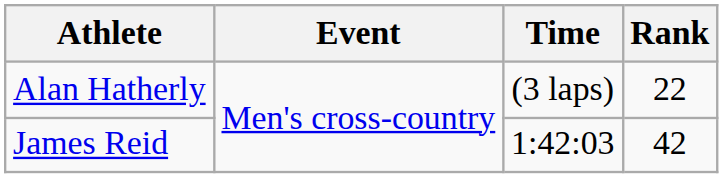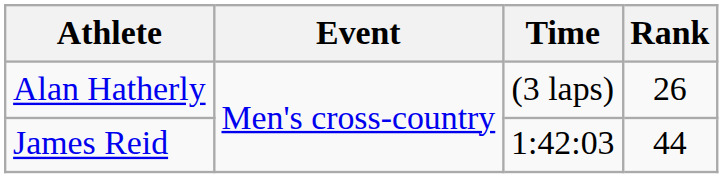 <table class="wikitable" style="font-size:90%">
 <tr>
 <th>Athlete</th>
 <th>Event</th>
 <th>Time</th>
 <th>Rank</th>
 </tr>
 <tr align=center>
 <td align=left><a href='#'>Alan Hatherly</a></td>
 <td style="text-align:left;" rowspan="2"><a href='#'>Men's cross-country</a></td>
 <td> (3 laps)</td>
-<td>22</td>
+<td>26</td>
 </tr>
 <tr align=center>
 <td align=left><a href='#'>James Reid</a></td>
 <td>1:42:03</td>
-<td>42</td>
+<td>44</td>
 </tr>
 </table>
